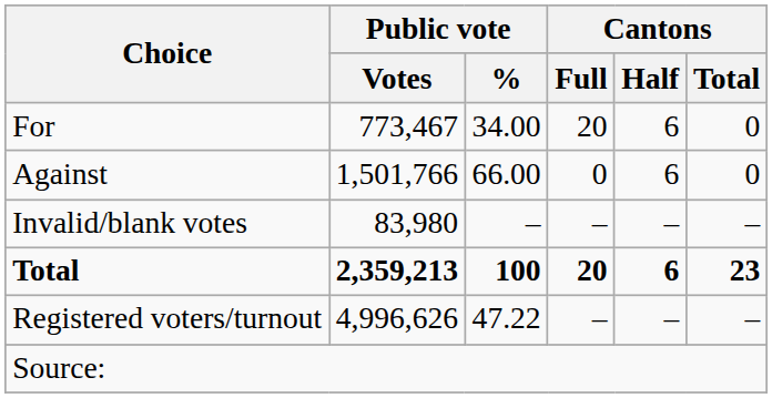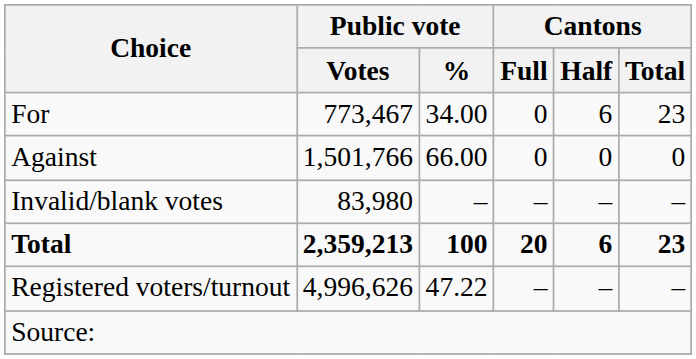 <table class=wikitable style=text-align:right>
 <tr>
 <th rowspan=2>Choice</th>
 <th colspan=2>Public vote</th>
 <th colspan=3>Cantons</th>
 </tr>
 <tr>
 <th>Votes</th>
 <th>%</th>
 <th>Full</th>
 <th>Half</th>
 <th>Total</th>
 </tr>
 <tr>
 <td align=left>For</td>
 <td>773,467</td>
 <td>34.00</td>
-<td>20</td>
+<td>0</td>
 <td>6</td>
-<td>0</td>
+<td>23</td>
 </tr>
 <tr>
 <td align=left>Against</td>
 <td>1,501,766</td>
 <td>66.00</td>
 <td>0</td>
-<td>6</td>
+<td>0</td>
 <td>0</td>
 </tr>
 <tr>
 <td align=left>Invalid/blank votes</td>
 <td>83,980</td>
 <td>–</td>
 <td>–</td>
 <td>–</td>
 <td>–</td>
 </tr>
 <tr>
 <td align=left><strong>Total</strong></td>
 <td><strong>2,359,213</strong></td>
 <td><strong>100</strong></td>
 <td><strong>20</strong></td>
 <td><strong>6</strong></td>
 <td><strong>23</strong></td>
 </tr>
 <tr>
 <td align=left>Registered voters/turnout</td>
 <td>4,996,626</td>
 <td>47.22</td>
 <td>–</td>
 <td>–</td>
 <td>–</td>
 </tr>
 <tr>
 <td align=left colspan=6>Source: </td>
 </tr>
 </table>
